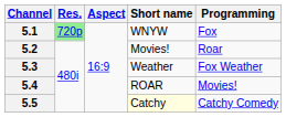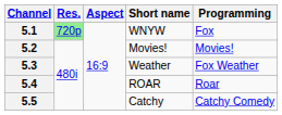 <table class="wikitable">
 <tr>
 <th scope = "col"><a href='#'>Channel</a></th>
 <th scope = "col"><a href='#'>Res.</a></th>
 <th scope = "col"><a href='#'>Aspect</a></th>
 <th scope = "col">Short name</th>
 <th scope = "col">Programming</th>
 </tr>
 <tr>
 <th scope = "row">5.1</th>
 <td style="background: lightgreen;"><a href='#'>720p</a></td>
 <td rowspan=5><a href='#'>16:9</a></td>
 <td>WNYW</td>
 <td><a href='#'>Fox</a></td>
 </tr>
 <tr>
 <th scope = "row">5.2</th>
 <td rowspan="4"><a href='#'>480i</a></td>
 <td>Movies!</td>
-<td><a href='#'>Roar</a></td>
+<td><a href='#'>Movies!</a></td>
 </tr>
 <tr>
 <th scope = "row">5.3</th>
 <td>Weather</td>
 <td><a href='#'>Fox Weather</a></td>
 </tr>
 <tr>
 <th scope = "row">5.4</th>
 <td>ROAR</td>
-<td><a href='#'>Movies!</a></td>
+<td><a href='#'>Roar</a></td>
 </tr>
 <tr>
 <th scope = "row">5.5</th>
-<td style="background: lightyellow;">Catchy</td>
+<td>Catchy</td>
 <td><a href='#'>Catchy Comedy</a></td>
 </tr>
 </table>
